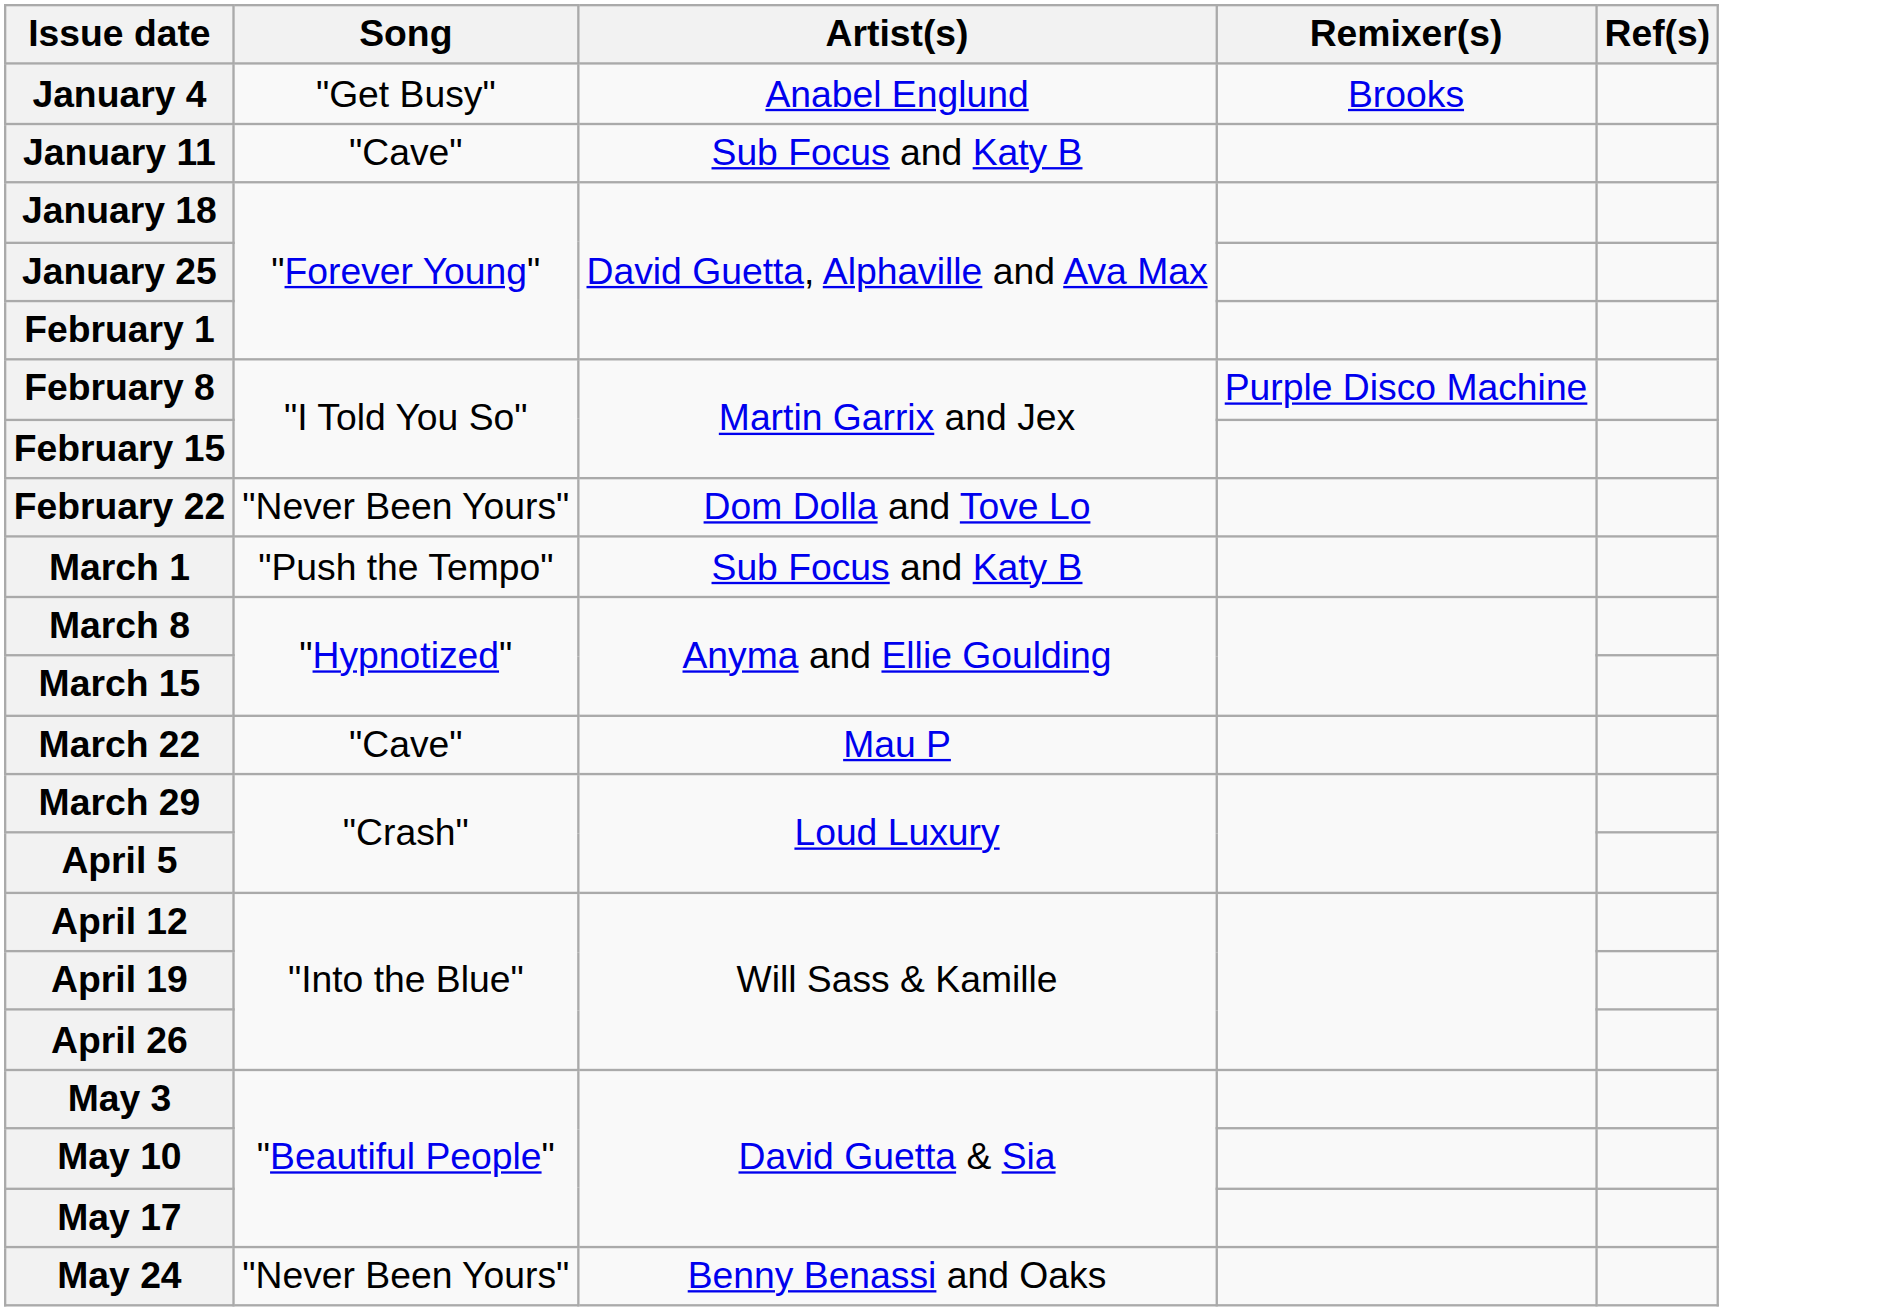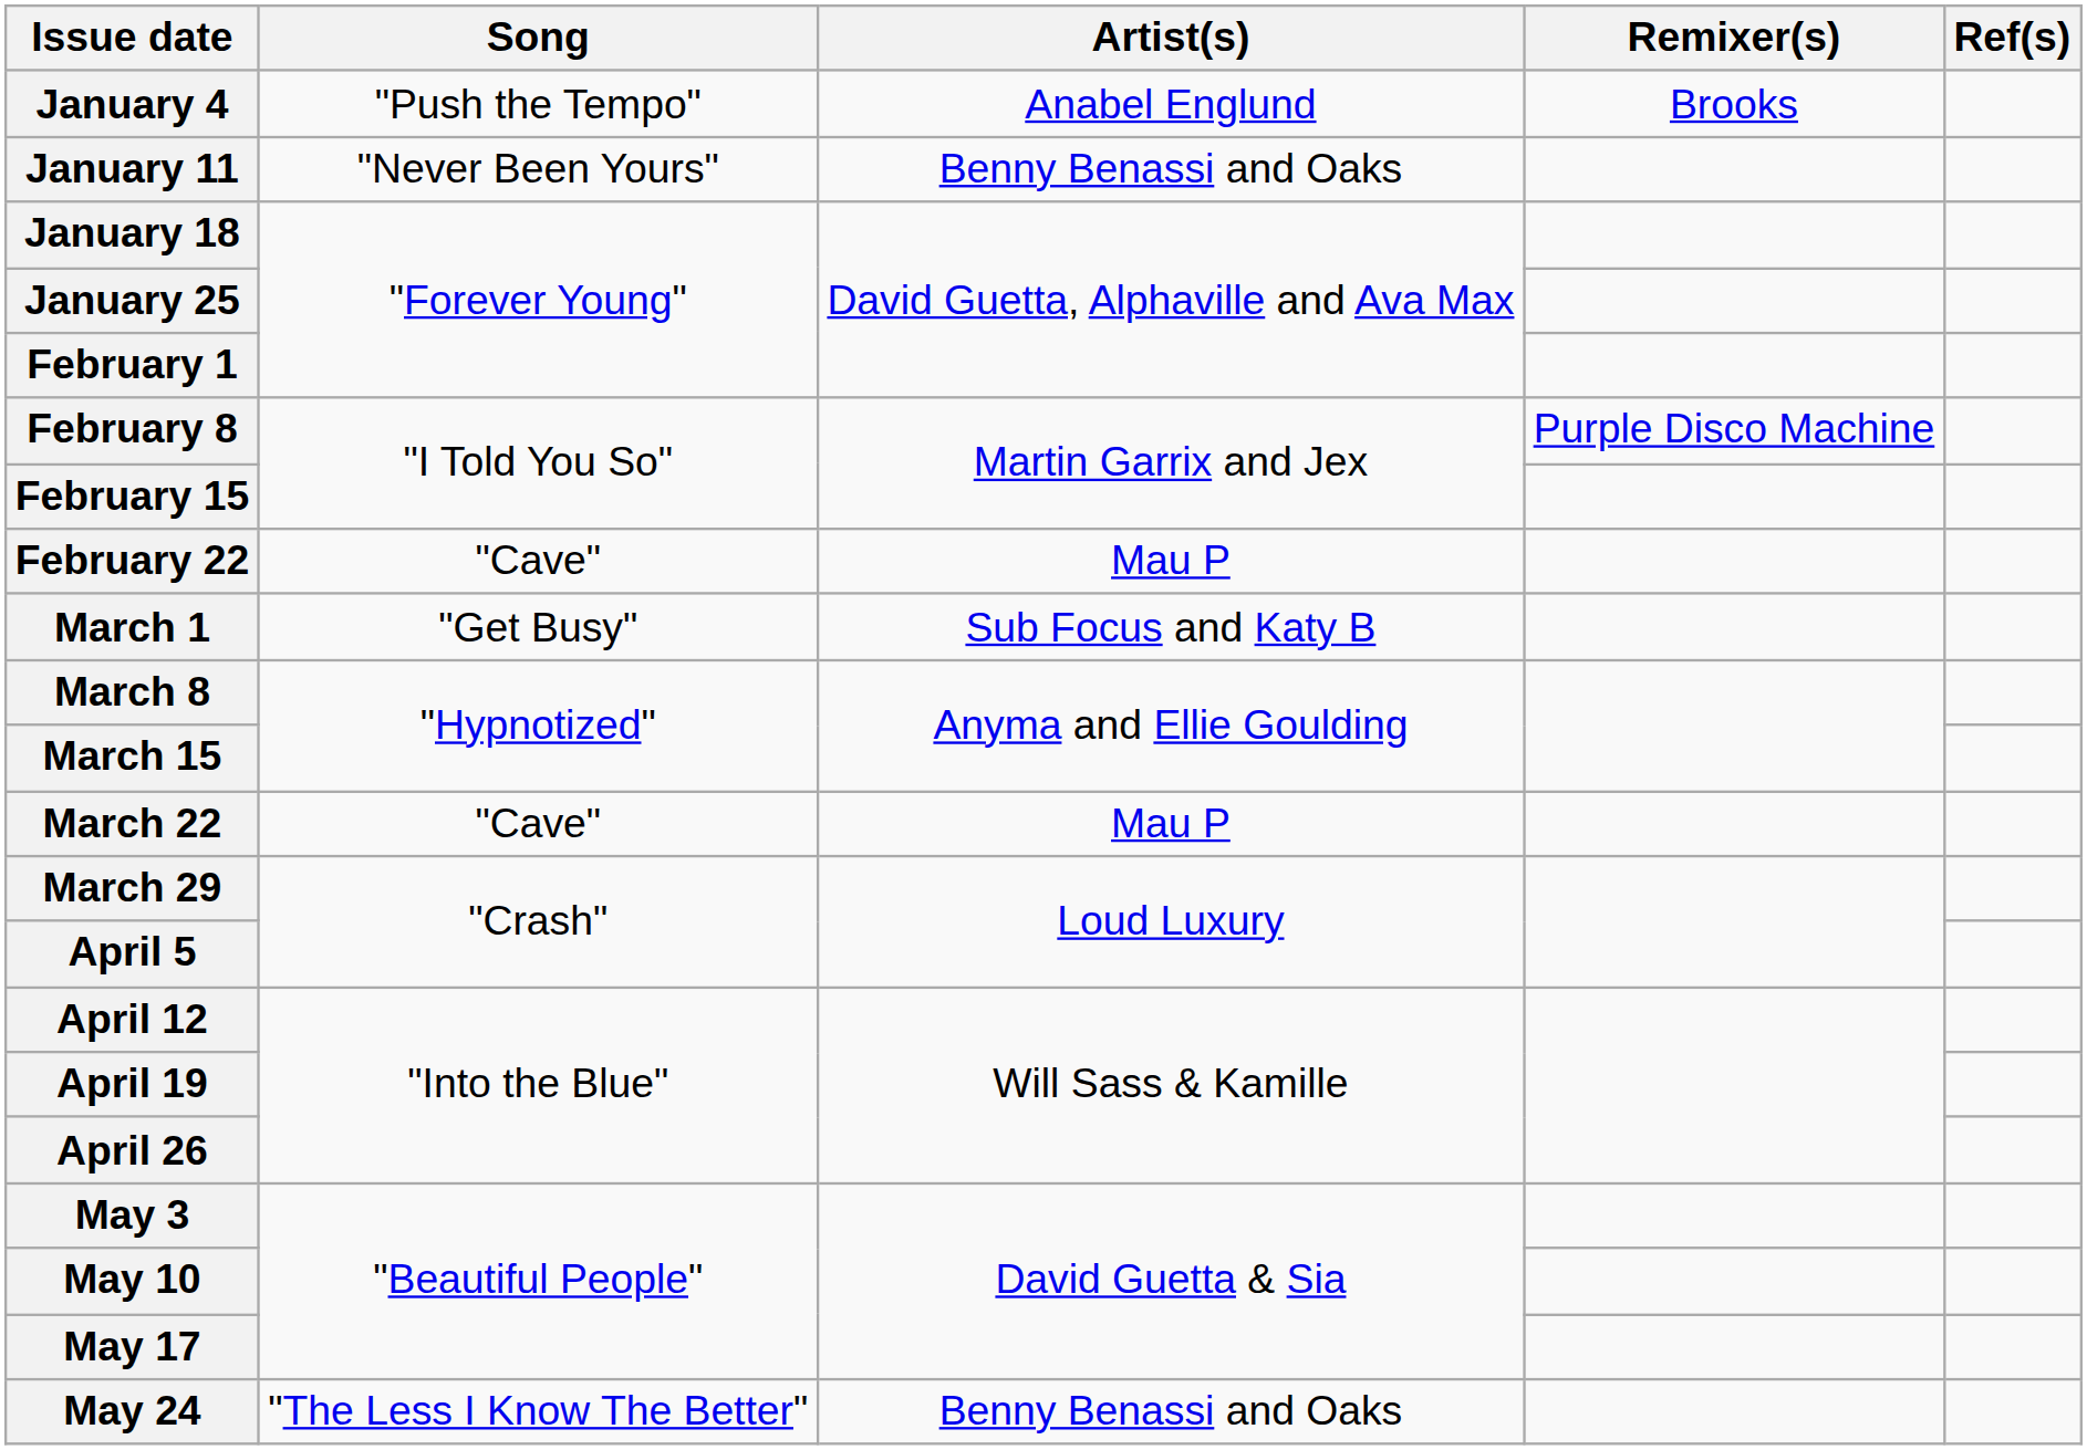 <table class="wikitable plainrowheaders" style="text-align: center;">
 <tr>
 <th>Issue date</th>
 <th>Song</th>
 <th>Artist(s)</th>
 <th>Remixer(s)</th>
 <th>Ref(s)</th>
 </tr>
 <tr>
 <th scope="row">January 4</th>
-<td>"Get Busy"</td>
+<td>"Push the Tempo"</td>
 <td><a href='#'>Anabel Englund</a></td>
 <td><a href='#'>Brooks</a></td>
 <td></td>
 </tr>
 <tr>
 <th scope="row">January 11</th>
-<td>"Cave"</td>
-<td><a href='#'>Sub Focus</a> and <a href='#'>Katy B</a></td>
+<td>"Never Been Yours"</td>
+<td><a href='#'>Benny Benassi</a> and Oaks</td>
 <td></td>
 <td></td>
 </tr>
 <tr>
 <th scope="row">January 18</th>
 <td rowspan=3>"<a href='#'>Forever Young</a>"</td>
 <td rowspan=3><a href='#'>David Guetta</a>, <a href='#'>Alphaville</a> and <a href='#'>Ava Max</a></td>
 <td></td>
 <td></td>
 </tr>
 <tr>
 <th scope="row">January 25</th>
 <td></td>
 <td></td>
 </tr>
 <tr>
 <th scope="row">February 1</th>
 <td></td>
 <td></td>
 </tr>
 <tr>
 <th scope="row">February 8</th>
 <td rowspan=2>"I Told You So"</td>
 <td rowspan=2><a href='#'>Martin Garrix</a> and Jex</td>
 <td><a href='#'>Purple Disco Machine</a></td>
 <td></td>
 </tr>
 <tr>
 <th scope="row">February 15</th>
 <td></td>
 <td></td>
 </tr>
 <tr>
 <th scope="row">February 22</th>
-<td>"Never Been Yours"</td>
-<td><a href='#'>Dom Dolla</a> and <a href='#'>Tove Lo</a></td>
+<td>"Cave"</td>
+<td><a href='#'>Mau P</a></td>
 <td></td>
 <td></td>
 </tr>
 <tr>
 <th scope="row">March 1</th>
-<td>"Push the Tempo"</td>
+<td>"Get Busy"</td>
 <td><a href='#'>Sub Focus</a> and <a href='#'>Katy B</a></td>
 <td></td>
 <td></td>
 </tr>
 <tr>
 <th scope="row">March 8</th>
 <td rowspan=2>"<a href='#'>Hypnotized</a>"</td>
 <td rowspan=2><a href='#'>Anyma</a> and <a href='#'>Ellie Goulding</a></td>
 <td rowspan=2></td>
 <td></td>
 </tr>
 <tr>
 <th scope="row">March 15</th>
 <td></td>
 </tr>
 <tr>
 <th scope="row">March 22</th>
 <td>"Cave"</td>
 <td><a href='#'>Mau P</a></td>
 <td></td>
 <td></td>
 </tr>
 <tr>
 <th scope="row">March 29</th>
 <td rowspan=2>"Crash"</td>
 <td rowspan=2><a href='#'>Loud Luxury</a></td>
 <td rowspan=2></td>
 <td></td>
 </tr>
 <tr>
 <th scope="row">April 5</th>
 <td></td>
 </tr>
 <tr>
 <th scope="row">April 12</th>
 <td rowspan=3>"Into the Blue"</td>
 <td rowspan=3>Will Sass & Kamille</td>
 <td rowspan=3></td>
 <td></td>
 </tr>
 <tr>
 <th scope="row">April 19</th>
 <td></td>
 </tr>
 <tr>
 <th scope="row">April 26</th>
 <td></td>
 </tr>
 <tr>
 <th scope="row">May 3</th>
 <td rowspan="3">"<a href='#'>Beautiful People</a>"</td>
 <td rowspan="3"><a href='#'>David Guetta</a> & <a href='#'>Sia</a></td>
 <td></td>
 <td></td>
 </tr>
 <tr>
 <th scope="row">May 10</th>
 <td></td>
 <td></td>
 </tr>
 <tr>
 <th scope="row">May 17</th>
 <td></td>
 <td></td>
 </tr>
 <tr>
 <th scope="row">May 24</th>
-<td>"Never Been Yours"</td>
+<td>"<a href='#'>The Less I Know The Better</a>"</td>
 <td><a href='#'>Benny Benassi</a> and Oaks</td>
 <td></td>
 <td></td>
 </tr>
 </table>
